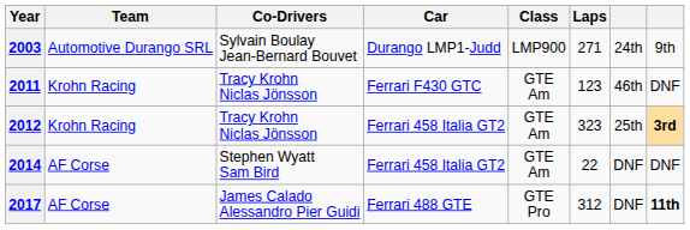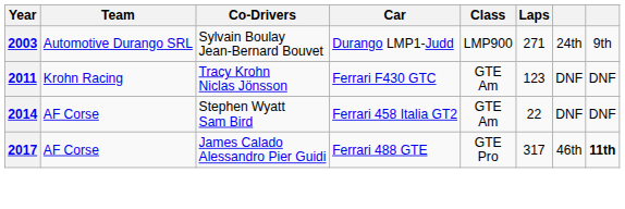 <table class="wikitable" style="text-align:center; font-size:90%">
 <tr>
 <th>Year</th>
 <th>Team</th>
 <th>Co-Drivers</th>
 <th>Car</th>
 <th>Class</th>
 <th>Laps</th>
 <th></th>
 <th></th>
 </tr>
 <tr>
 <th><a href='#'>2003</a></th>
 <td align="left"> <a href='#'>Automotive Durango SRL</a></td>
 <td align="left"> Sylvain Boulay<br> Jean-Bernard Bouvet</td>
 <td align="left"><a href='#'>Durango</a> LMP1-<a href='#'>Judd</a></td>
 <td>LMP900</td>
 <td>271</td>
 <td>24th</td>
 <td>9th</td>
 </tr>
 <tr>
 <th><a href='#'>2011</a></th>
 <td align="left"> <a href='#'>Krohn Racing</a></td>
 <td align="left"> <a href='#'>Tracy Krohn</a><br> <a href='#'>Niclas Jönsson</a></td>
 <td align="left"><a href='#'>Ferrari F430 GTC</a></td>
 <td>GTE<br>Am</td>
 <td>123</td>
-<td>46th</td>
 <td>DNF</td>
-</tr>
-<tr>
-<th><a href='#'>2012</a></th>
-<td align="left"> <a href='#'>Krohn Racing</a></td>
-<td align="left"> <a href='#'>Tracy Krohn</a><br> <a href='#'>Niclas Jönsson</a></td>
-<td align="left"><a href='#'>Ferrari 458 Italia GT2</a></td>
-<td>GTE<br>Am</td>
-<td>323</td>
-<td>25th</td>
-<td style="background:#FFDF9F;"><strong>3rd</strong></td>
+<td>DNF</td>
 </tr>
 <tr>
 <th><a href='#'>2014</a></th>
 <td align="left"> <a href='#'>AF Corse</a></td>
 <td align="left"> Stephen Wyatt<br> <a href='#'>Sam Bird</a></td>
 <td align="left"><a href='#'>Ferrari 458 Italia GT2</a></td>
 <td>GTE<br>Am</td>
 <td>22</td>
 <td>DNF</td>
 <td>DNF</td>
 </tr>
 <tr>
 <th><a href='#'>2017</a></th>
 <td align="left"> <a href='#'>AF Corse</a></td>
 <td align="left"> <a href='#'>James Calado</a><br> <a href='#'>Alessandro Pier Guidi</a></td>
 <td align="left"><a href='#'>Ferrari 488 GTE</a></td>
 <td>GTE<br>Pro</td>
-<td>312</td>
-<td>DNF</td>
+<td>317</td>
+<td>46th</td>
 <td><strong>11th</strong></td>
 </tr>
 </table>
